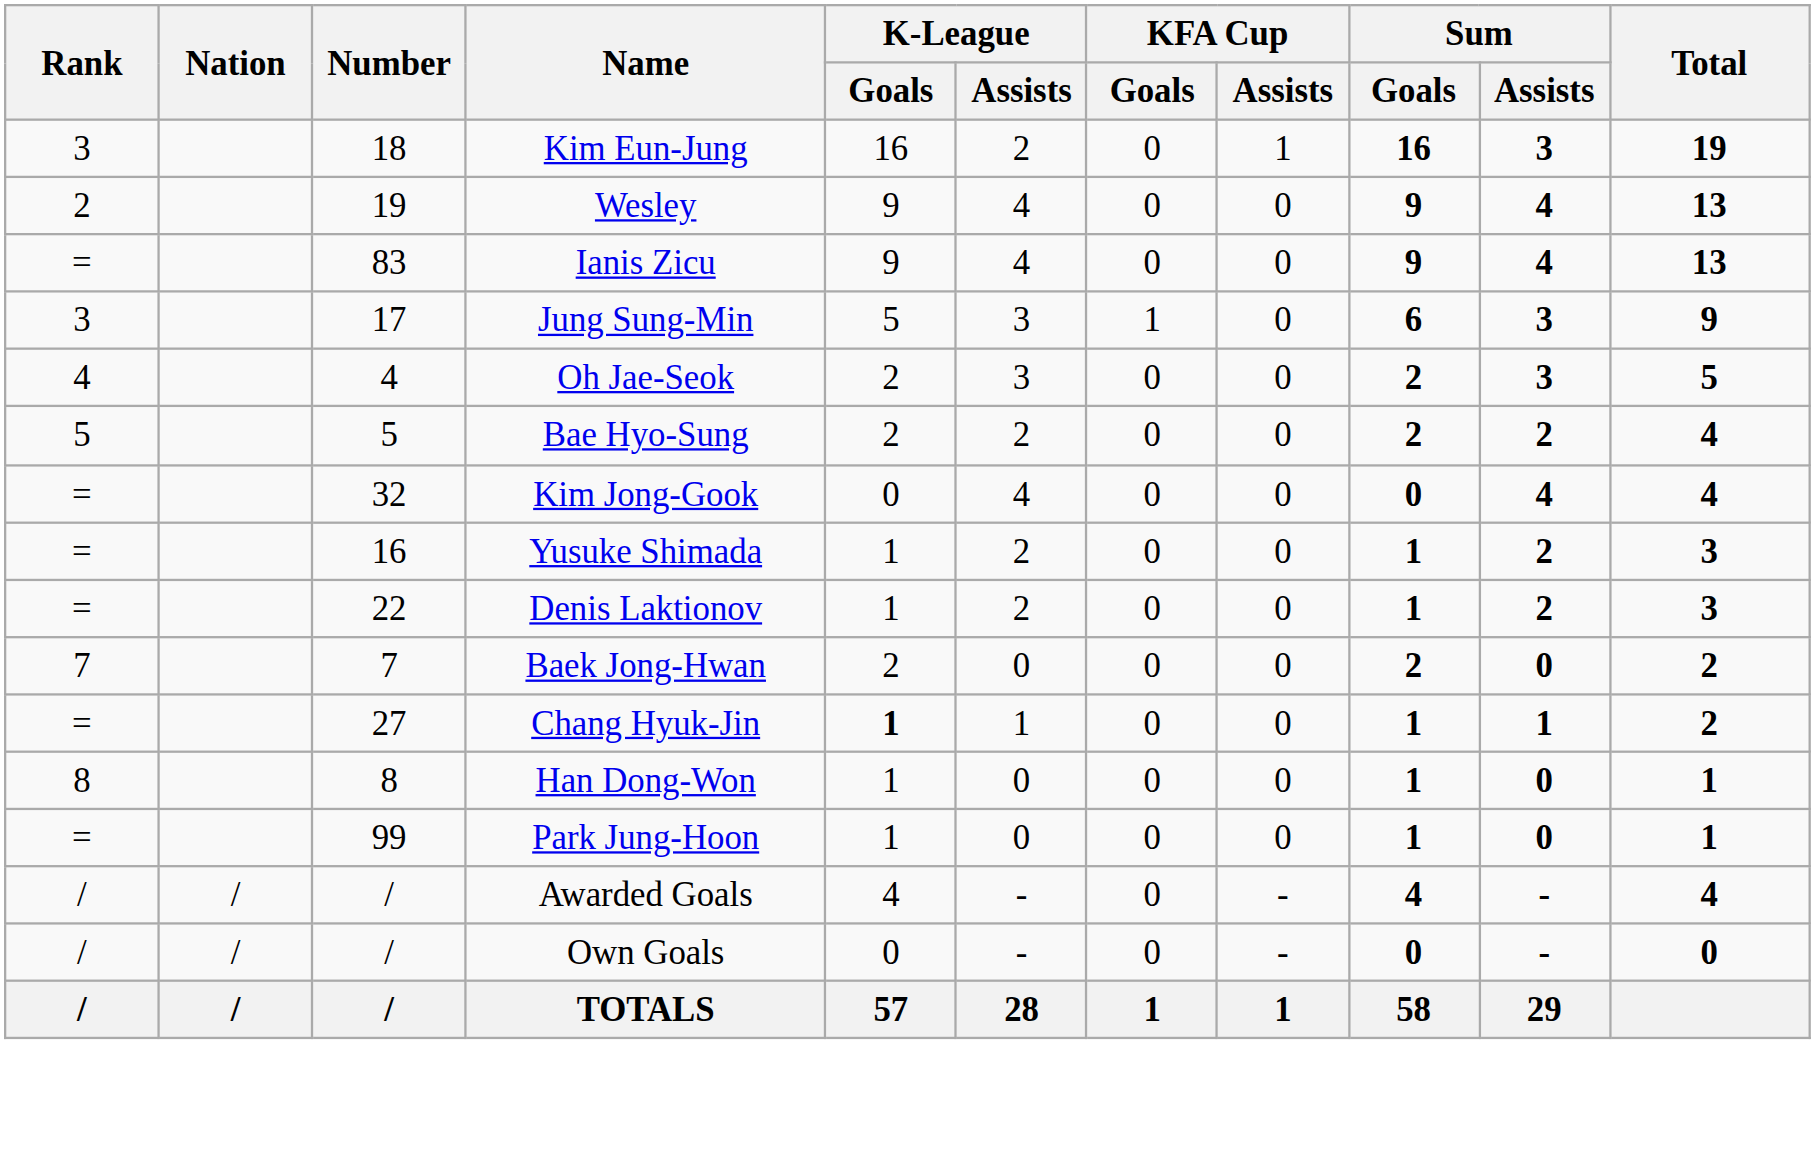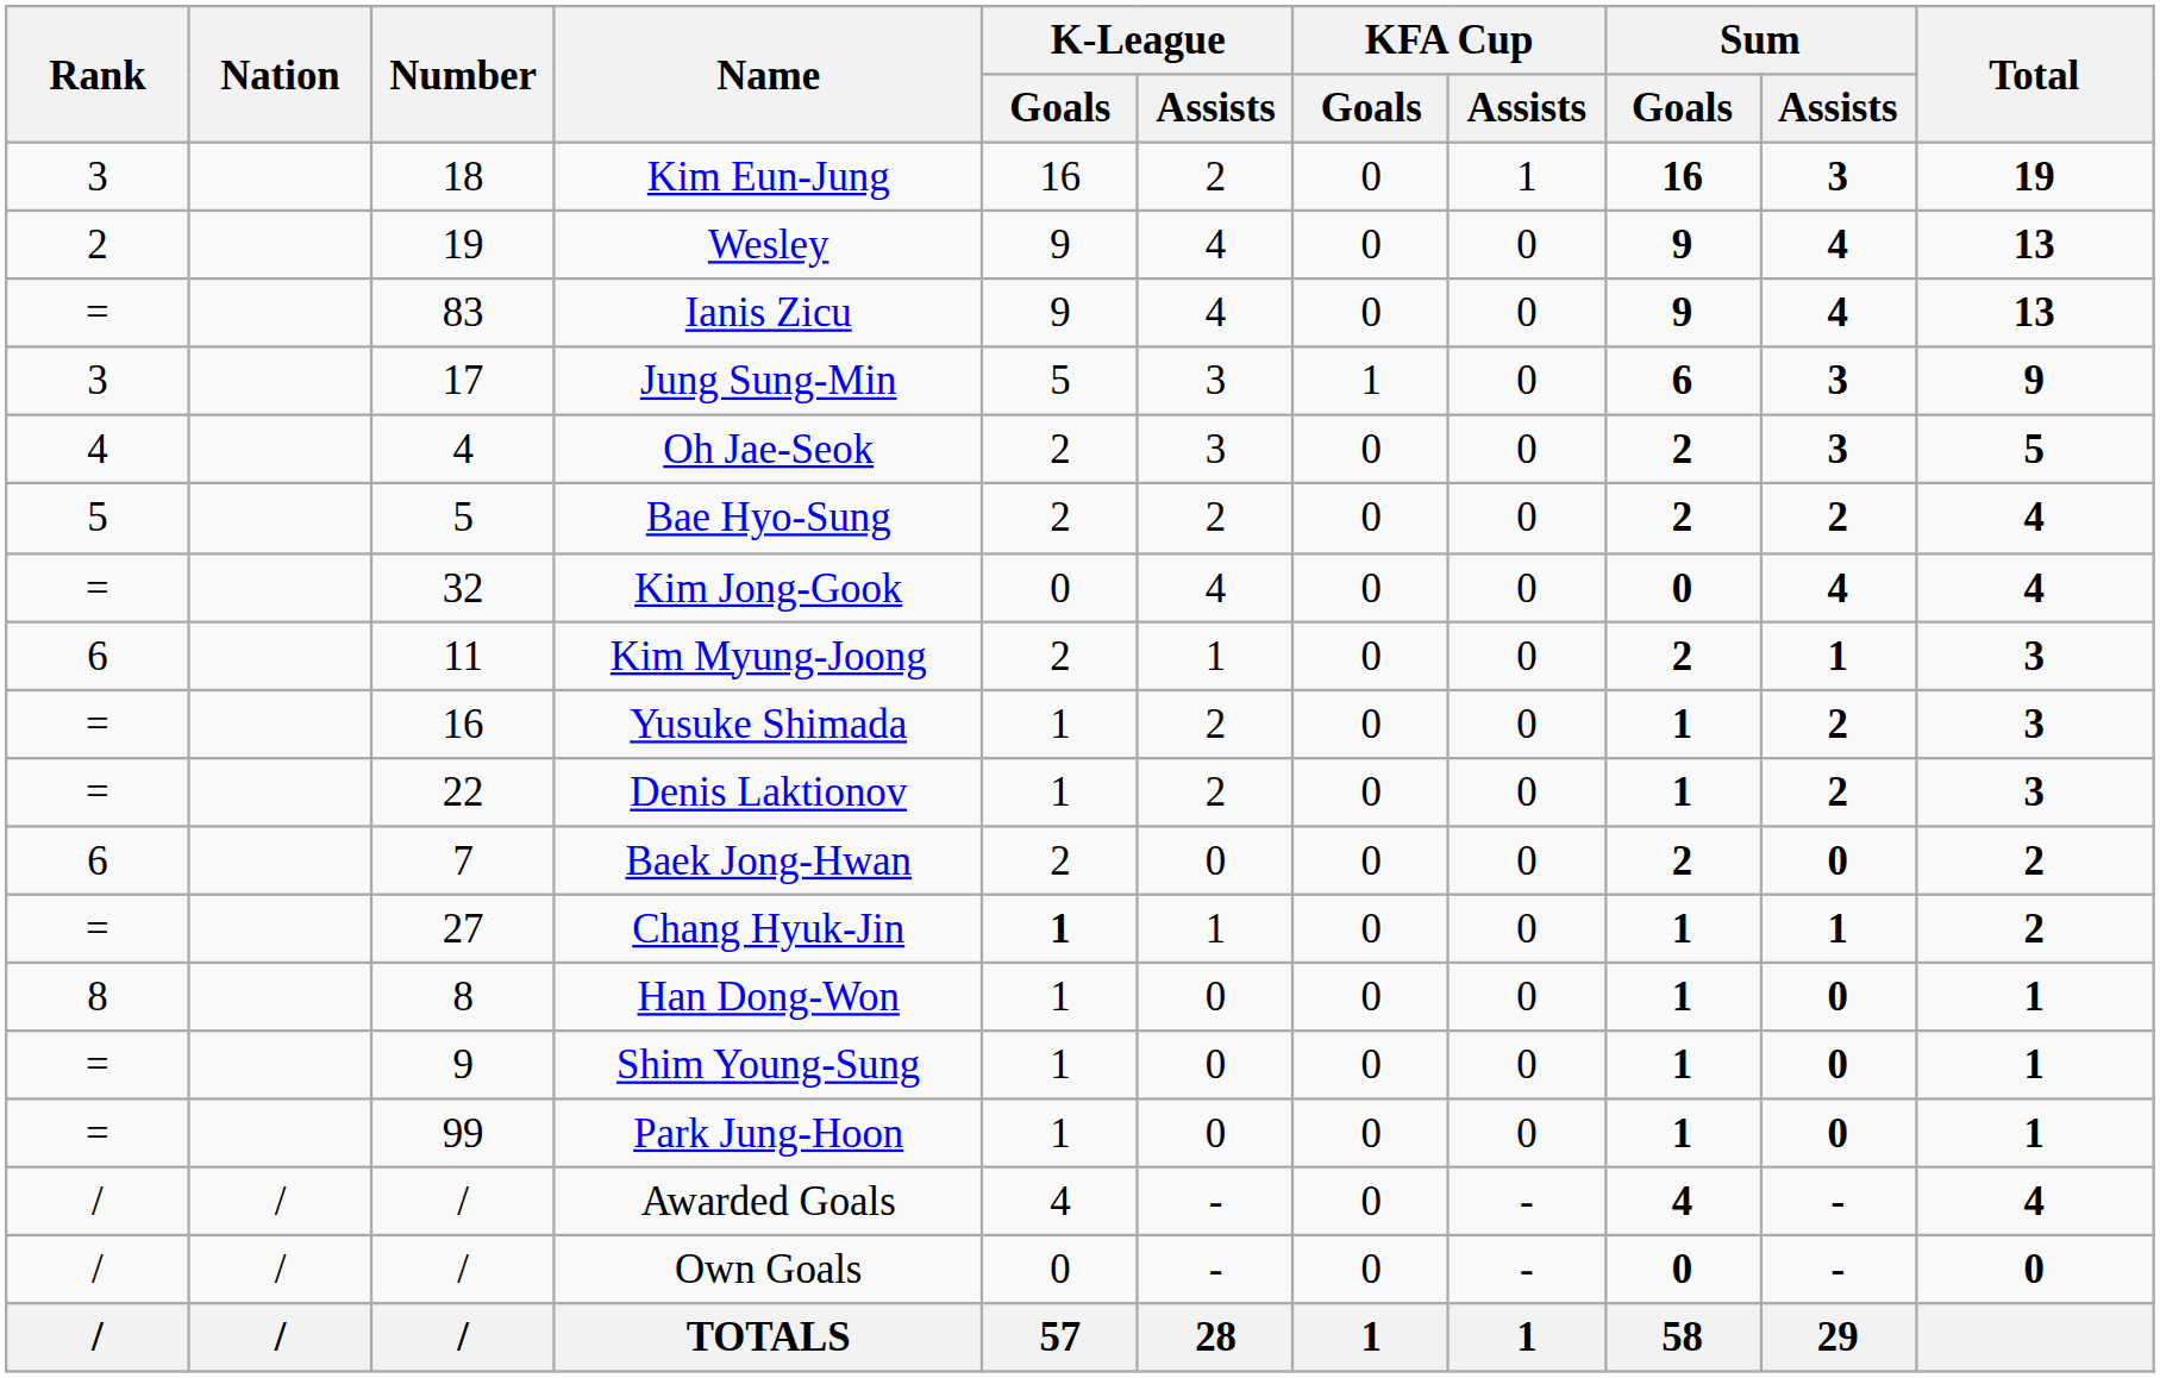 <table class="wikitable" style="font-size: 95%; text-align: center;">
 <tr>
 <th rowspan=2 width=60>Rank</th>
 <th rowspan=2 width=60>Nation</th>
 <th rowspan=2 width=60>Number</th>
 <th rowspan=2 width=150>Name</th>
 <th colspan=2 width=100>K-League</th>
 <th colspan=2 width=100>KFA Cup</th>
 <th colspan=2 width=100>Sum</th>
 <th rowspan=2 width=80>Total</th>
 </tr>
 <tr>
 <th width=50>Goals</th>
 <th width=50>Assists</th>
 <th width=50>Goals</th>
 <th width=50>Assists</th>
 <th width=50>Goals</th>
 <th width=50>Assists</th>
 </tr>
 <tr>
 <td>3</td>
 <td></td>
 <td>18</td>
 <td><a href='#'>Kim Eun-Jung</a></td>
 <td>16</td>
 <td>2</td>
 <td>0</td>
 <td>1</td>
 <td><strong>16</strong></td>
 <td><strong>3</strong></td>
 <td><strong>19</strong></td>
 </tr>
 <tr>
 <td>2</td>
 <td></td>
 <td>19</td>
 <td><a href='#'>Wesley</a></td>
 <td>9</td>
 <td>4</td>
 <td>0</td>
 <td>0</td>
 <td><strong>9</strong></td>
 <td><strong>4</strong></td>
 <td><strong>13</strong></td>
 </tr>
 <tr>
 <td>=</td>
 <td></td>
 <td>83</td>
 <td><a href='#'>Ianis Zicu</a></td>
 <td>9</td>
 <td>4</td>
 <td>0</td>
 <td>0</td>
 <td><strong>9</strong></td>
 <td><strong>4</strong></td>
 <td><strong>13</strong></td>
 </tr>
 <tr>
 <td>3</td>
 <td></td>
 <td>17</td>
 <td><a href='#'>Jung Sung-Min</a></td>
 <td>5</td>
 <td>3</td>
 <td>1</td>
 <td>0</td>
 <td><strong>6</strong></td>
 <td><strong>3</strong></td>
 <td><strong>9</strong></td>
 </tr>
 <tr>
 <td>4</td>
 <td></td>
 <td>4</td>
 <td><a href='#'>Oh Jae-Seok</a></td>
 <td>2</td>
 <td>3</td>
 <td>0</td>
 <td>0</td>
 <td><strong>2</strong></td>
 <td><strong>3</strong></td>
 <td><strong>5</strong></td>
 </tr>
 <tr>
 <td>5</td>
 <td></td>
 <td>5</td>
 <td><a href='#'>Bae Hyo-Sung</a></td>
 <td>2</td>
 <td>2</td>
 <td>0</td>
 <td>0</td>
 <td><strong>2</strong></td>
 <td><strong>2</strong></td>
 <td><strong>4</strong></td>
 </tr>
 <tr>
 <td>=</td>
 <td></td>
 <td>32</td>
 <td><a href='#'>Kim Jong-Gook</a></td>
 <td>0</td>
 <td>4</td>
 <td>0</td>
 <td>0</td>
 <td><strong>0</strong></td>
 <td><strong>4</strong></td>
 <td><strong>4</strong></td>
 </tr>
 <tr>
+<td>6</td>
+<td></td>
+<td>11</td>
+<td><a href='#'>Kim Myung-Joong</a></td>
+<td>2</td>
+<td>1</td>
+<td>0</td>
+<td>0</td>
+<td><strong>2</strong></td>
+<td><strong>1</strong></td>
+<td><strong>3</strong></td>
+</tr>
+<tr>
 <td>=</td>
 <td></td>
 <td>16</td>
 <td><a href='#'>Yusuke Shimada</a></td>
 <td>1</td>
 <td>2</td>
 <td>0</td>
 <td>0</td>
 <td><strong>1</strong></td>
 <td><strong>2</strong></td>
 <td><strong>3</strong></td>
 </tr>
 <tr>
 <td>=</td>
 <td></td>
 <td>22</td>
 <td><a href='#'>Denis Laktionov</a></td>
 <td>1</td>
 <td>2</td>
 <td>0</td>
 <td>0</td>
 <td><strong>1</strong></td>
 <td><strong>2</strong></td>
 <td><strong>3</strong></td>
 </tr>
 <tr>
-<td>7</td>
+<td>6</td>
 <td></td>
 <td>7</td>
 <td><a href='#'>Baek Jong-Hwan</a></td>
 <td>2</td>
 <td>0</td>
 <td>0</td>
 <td>0</td>
 <td><strong>2</strong></td>
 <td><strong>0</strong></td>
 <td><strong>2</strong></td>
 </tr>
 <tr>
 <td>=</td>
 <td></td>
 <td>27</td>
 <td><a href='#'>Chang Hyuk-Jin</a></td>
 <td><strong>1</strong></td>
 <td>1</td>
 <td>0</td>
 <td>0</td>
 <td><strong>1</strong></td>
 <td><strong>1</strong></td>
 <td><strong>2</strong></td>
 </tr>
 <tr>
 <td>8</td>
 <td></td>
 <td>8</td>
 <td><a href='#'>Han Dong-Won</a></td>
+<td>1</td>
+<td>0</td>
+<td>0</td>
+<td>0</td>
+<td><strong>1</strong></td>
+<td><strong>0</strong></td>
+<td><strong>1</strong></td>
+</tr>
+<tr>
+<td>=</td>
+<td></td>
+<td>9</td>
+<td><a href='#'>Shim Young-Sung</a></td>
 <td>1</td>
 <td>0</td>
 <td>0</td>
 <td>0</td>
 <td><strong>1</strong></td>
 <td><strong>0</strong></td>
 <td><strong>1</strong></td>
 </tr>
 <tr>
 <td>=</td>
 <td></td>
 <td>99</td>
 <td><a href='#'>Park Jung-Hoon</a></td>
 <td>1</td>
 <td>0</td>
 <td>0</td>
 <td>0</td>
 <td><strong>1</strong></td>
 <td><strong>0</strong></td>
 <td><strong>1</strong></td>
 </tr>
 <tr>
 <td>/</td>
 <td>/</td>
 <td>/</td>
 <td>Awarded Goals</td>
 <td>4</td>
 <td>-</td>
 <td>0</td>
 <td>-</td>
 <td><strong>4</strong></td>
 <td><strong>-</strong></td>
 <td><strong>4</strong></td>
 </tr>
 <tr>
 <td>/</td>
 <td>/</td>
 <td>/</td>
 <td>Own Goals</td>
 <td>0</td>
 <td>-</td>
 <td>0</td>
 <td>-</td>
 <td><strong>0</strong></td>
 <td><strong>-</strong></td>
 <td><strong>0</strong></td>
 </tr>
 <tr>
 <th>/</th>
 <th>/</th>
 <th>/</th>
 <th>TOTALS</th>
 <th>57</th>
 <th>28</th>
 <th>1</th>
 <th>1</th>
 <th>58</th>
 <th>29</th>
 <th></th>
 </tr>
 </table>
